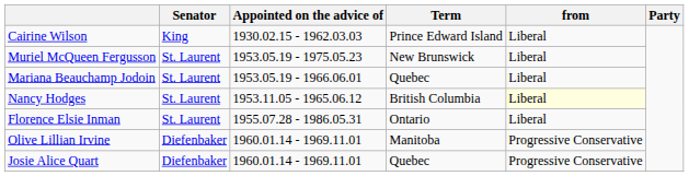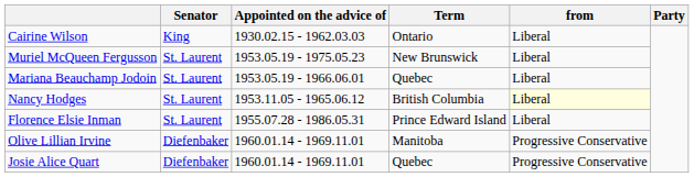 <table class="sortable wikitable">
 <tr>
 <th></th>
 <th>Senator</th>
 <th>Appointed on the advice of</th>
 <th>Term</th>
 <th>from</th>
 <th>Party</th>
 </tr>
 <tr>
 <td><a href='#'>Cairine Wilson</a></td>
 <td><a href='#'>King</a></td>
 <td>1930.02.15 - 1962.03.03</td>
-<td>Prince Edward Island</td>
+<td>Ontario</td>
 <td>Liberal</td>
 </tr>
 <tr>
 <td><a href='#'>Muriel McQueen Fergusson</a></td>
 <td><a href='#'>St. Laurent</a></td>
 <td>1953.05.19 - 1975.05.23</td>
 <td>New Brunswick</td>
 <td>Liberal</td>
 </tr>
 <tr>
 <td><a href='#'>Mariana Beauchamp Jodoin</a></td>
 <td><a href='#'>St. Laurent</a></td>
 <td>1953.05.19 - 1966.06.01</td>
 <td>Quebec</td>
 <td>Liberal</td>
 </tr>
 <tr>
 <td><a href='#'>Nancy Hodges</a></td>
 <td><a href='#'>St. Laurent</a></td>
 <td>1953.11.05 - 1965.06.12</td>
 <td>British Columbia</td>
 <td style="background: lightyellow;">Liberal</td>
 </tr>
 <tr>
 <td><a href='#'>Florence Elsie Inman</a></td>
 <td><a href='#'>St. Laurent</a></td>
 <td>1955.07.28 - 1986.05.31</td>
-<td>Ontario</td>
+<td>Prince Edward Island</td>
 <td>Liberal</td>
 </tr>
 <tr>
 <td><a href='#'>Olive Lillian Irvine</a></td>
 <td><a href='#'>Diefenbaker</a></td>
 <td>1960.01.14 - 1969.11.01</td>
 <td>Manitoba</td>
 <td>Progressive Conservative</td>
 </tr>
 <tr>
 <td><a href='#'>Josie Alice Quart</a></td>
 <td><a href='#'>Diefenbaker</a></td>
 <td>1960.01.14 - 1969.11.01</td>
 <td>Quebec</td>
 <td>Progressive Conservative</td>
 </tr>
 </table>
